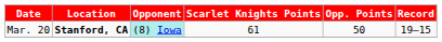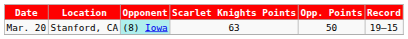 <table class="wikitable" style="text-align:center">
 <tr>
 <th style="background:red;color:#FFFFFF;">Date</th>
 <th style="background:red;color:#FFFFFF;">Location</th>
 <th style="background:red;color:#FFFFFF;">Opponent</th>
 <th style="background:red;color:#FFFFFF;">Scarlet Knights Points</th>
 <th style="background:red;color:#FFFFFF;">Opp. Points</th>
 <th style="background:red;color:#FFFFFF;">Record</th>
 </tr>
 <tr>
 <td>Mar. 20</td>
-<td><strong>Stanford, CA</strong></td>
+<td>Stanford, CA</td>
 <td style="background: paleturquoise;">(8) <a href='#'>Iowa</a></td>
-<td>61</td>
+<td>63</td>
 <td>50</td>
 <td>19–15</td>
 </tr>
 <tr>
 </tr>
 </table>
